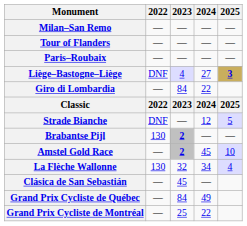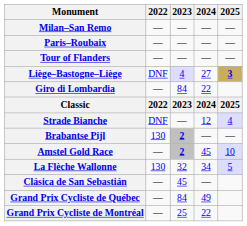 <table class="wikitable plainrowheaders">
 <tr>
 <th>Monument</th>
 <th scope="col">2022</th>
 <th scope="col">2023</th>
 <th scope="col">2024</th>
 <th scope="col">2025</th>
 </tr>
 <tr style="text-align:center;">
 <th scope="row"><a href='#'>Milan–San Remo</a></th>
 <td>—</td>
 <td>—</td>
 <td>—</td>
 <td>—</td>
 </tr>
 <tr style="text-align:center;">
-<th scope="row"><a href='#'>Tour of Flanders</a></th>
+<th scope="row"><a href='#'>Paris–Roubaix</a></th>
 <td>—</td>
 <td>—</td>
 <td>—</td>
 <td>—</td>
 </tr>
 <tr style="text-align:center;">
-<th scope="row"><a href='#'>Paris–Roubaix</a></th>
+<th scope="row"><a href='#'>Tour of Flanders</a></th>
 <td>—</td>
 <td>—</td>
 <td>—</td>
 <td>—</td>
 </tr>
 <tr style="text-align:center;">
 <th scope="row"><a href='#'>Liège–Bastogne–Liège</a></th>
 <td><a href='#'>DNF</a></td>
 <td style="background:#ddf;"><a href='#'>4</a></td>
 <td><a href='#'>27</a></td>
 <td style="background:#C9AE5D;"><a href='#'><strong>3</strong></a></td>
 </tr>
 <tr style="text-align:center;">
 <th scope="row"><a href='#'>Giro di Lombardia</a></th>
 <td>—</td>
 <td><a href='#'>84</a></td>
 <td><a href='#'>22</a></td>
 <td></td>
 </tr>
 <tr>
 <th>Classic</th>
 <th scope="col">2022</th>
 <th scope="col">2023</th>
 <th scope="col">2024</th>
 <th scope="col">2025</th>
 </tr>
 <tr style="text-align:center;">
 <th scope="row"><a href='#'>Strade Bianche</a></th>
 <td><a href='#'>DNF</a></td>
 <td>—</td>
 <td><a href='#'>12</a></td>
-<td style="background:#ddf;".><a href='#'>5</a></td>
+<td style="background:#ddf;".><a href='#'>4</a></td>
 </tr>
 <tr style="text-align:center;">
 <th scope="row"><a href='#'>Brabantse Pijl</a></th>
 <td><a href='#'>130</a></td>
 <td style="background:silver;"><a href='#'><strong>2</strong></a></td>
 <td>—</td>
 <td>—</td>
 </tr>
 <tr style="text-align:center;">
 <th scope="row"><a href='#'>Amstel Gold Race</a></th>
 <td>—</td>
 <td style="background:silver;"><a href='#'><strong>2</strong></a></td>
 <td><a href='#'>45</a></td>
 <td style="background:#ddf;".><a href='#'>10</a></td>
 </tr>
 <tr style="text-align:center;">
 <th scope="row"><a href='#'>La Flèche Wallonne</a></th>
 <td><a href='#'>130</a></td>
 <td><a href='#'>32</a></td>
 <td><a href='#'>34</a></td>
-<td style="background:#ddf;".><a href='#'>4</a></td>
+<td style="background:#ddf;".><a href='#'>5</a></td>
 </tr>
 <tr style="text-align:center;">
 <th scope="row"><a href='#'>Clásica de San Sebastián</a></th>
 <td>—</td>
 <td><a href='#'>45</a></td>
 <td>—</td>
 <td></td>
 </tr>
 <tr style="text-align:center;">
 <th scope="row"><a href='#'>Grand Prix Cycliste de Québec</a></th>
 <td>—</td>
 <td><a href='#'>84</a></td>
 <td><a href='#'>49</a></td>
 <td></td>
 </tr>
 <tr style="text-align:center;">
 <th scope="row"><a href='#'>Grand Prix Cycliste de Montréal</a></th>
 <td>—</td>
 <td><a href='#'>25</a></td>
 <td><a href='#'>22</a></td>
 <td></td>
 </tr>
 </table>
